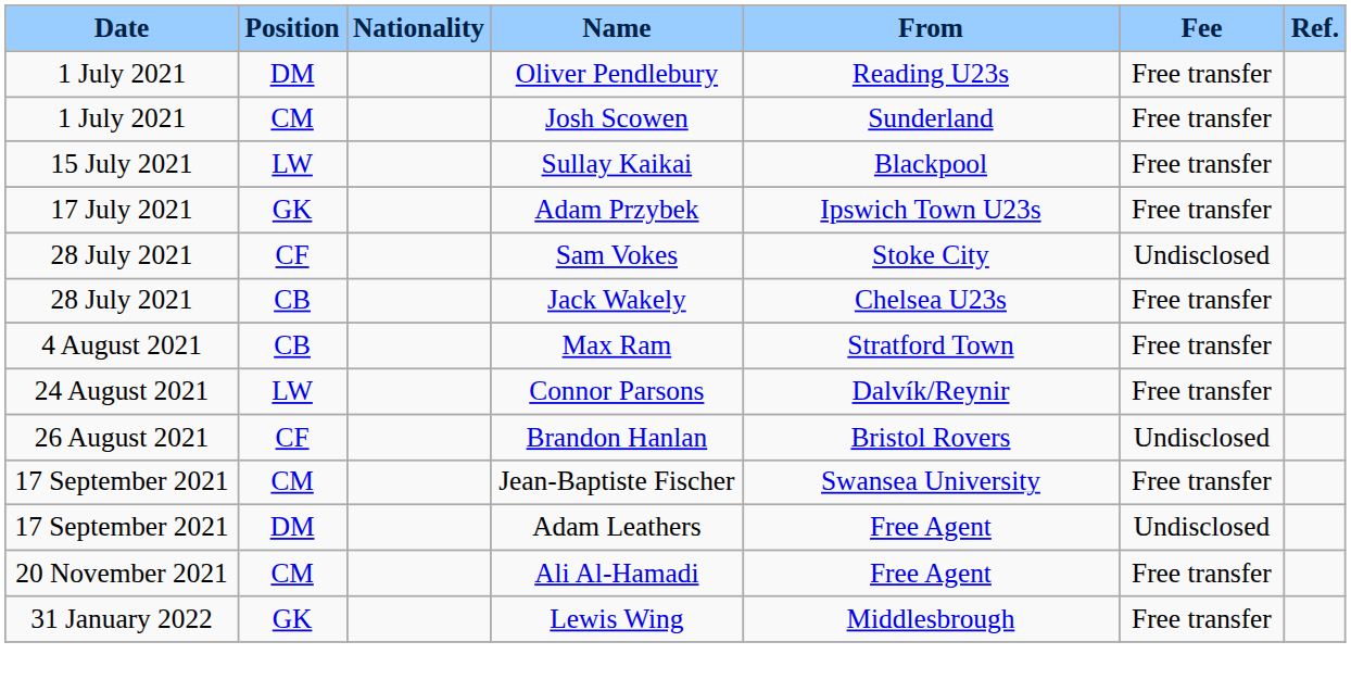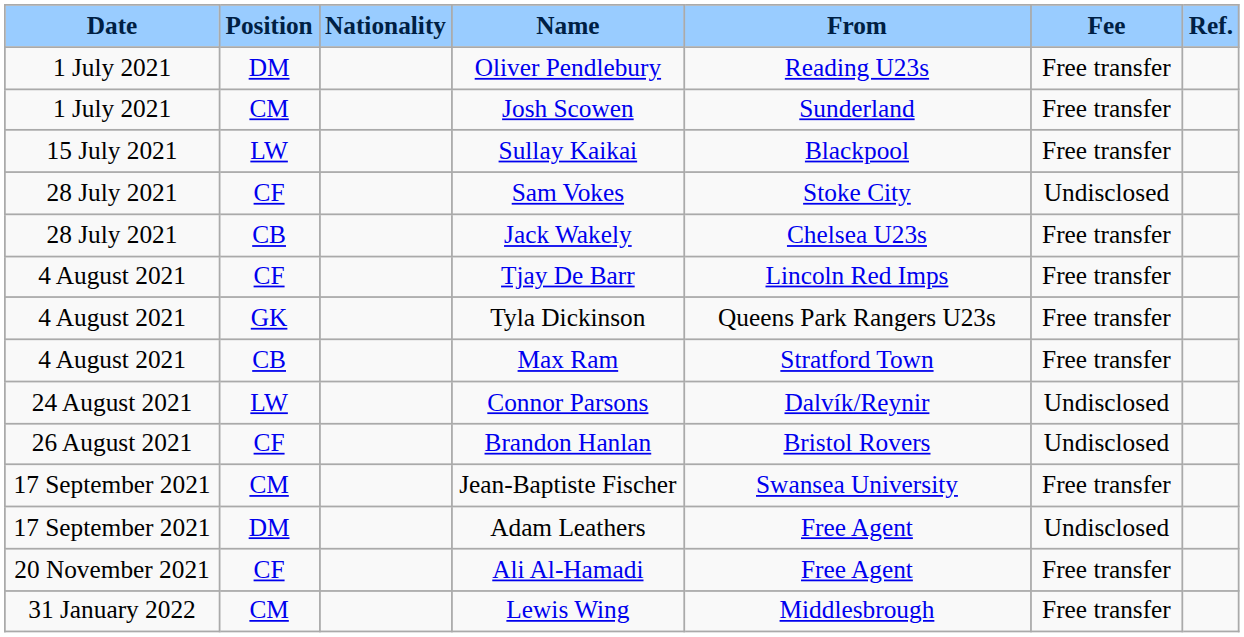 <table class="wikitable"  style="text-align:center; font-size:90%; ">
 <tr>
 <th style="background:#99ccff; color:#001f44; width:115px;">Date</th>
 <th style="background:#99ccff; color:#001f44; width:50px;">Position</th>
 <th style="background:#99ccff; color:#001f44; width:50px;">Nationality</th>
 <th style="background:#99ccff; color:#001f44; width:125px;">Name</th>
 <th style="background:#99ccff; color:#001f44; width:190px;">From</th>
 <th style="background:#99ccff; color:#001f44; width:80px;">Fee</th>
 <th style="background:#99ccff; color:#001f44; width:25px;">Ref.</th>
 </tr>
 <tr>
 <td>1 July 2021</td>
 <td><a href='#'>DM</a></td>
 <td></td>
 <td><a href='#'>Oliver Pendlebury</a></td>
 <td> <a href='#'>Reading U23s</a></td>
 <td>Free transfer</td>
 <td></td>
 </tr>
 <tr>
 <td>1 July 2021</td>
 <td><a href='#'>CM</a></td>
 <td></td>
 <td><a href='#'>Josh Scowen</a></td>
 <td> <a href='#'>Sunderland</a></td>
 <td>Free transfer</td>
 <td></td>
 </tr>
 <tr>
 <td>15 July 2021</td>
 <td><a href='#'>LW</a></td>
 <td></td>
 <td><a href='#'>Sullay Kaikai</a></td>
 <td> <a href='#'>Blackpool</a></td>
 <td>Free transfer</td>
 <td></td>
 </tr>
 <tr>
-<td>17 July 2021</td>
-<td><a href='#'>GK</a></td>
-<td></td>
-<td><a href='#'>Adam Przybek</a></td>
-<td> <a href='#'>Ipswich Town U23s</a></td>
-<td>Free transfer</td>
-<td></td>
-</tr>
-<tr>
 <td>28 July 2021</td>
 <td><a href='#'>CF</a></td>
 <td></td>
 <td><a href='#'>Sam Vokes</a></td>
 <td> <a href='#'>Stoke City</a></td>
 <td>Undisclosed</td>
 <td></td>
 </tr>
 <tr>
 <td>28 July 2021</td>
 <td><a href='#'>CB</a></td>
 <td></td>
 <td><a href='#'>Jack Wakely</a></td>
 <td> <a href='#'>Chelsea U23s</a></td>
 <td>Free transfer</td>
 <td></td>
 </tr>
 <tr>
 <td>4 August 2021</td>
+<td><a href='#'>CF</a></td>
+<td></td>
+<td><a href='#'>Tjay De Barr</a></td>
+<td> <a href='#'>Lincoln Red Imps</a></td>
+<td>Free transfer</td>
+<td></td>
+</tr>
+<tr>
+<td>4 August 2021</td>
+<td><a href='#'>GK</a></td>
+<td></td>
+<td>Tyla Dickinson</td>
+<td> Queens Park Rangers U23s</td>
+<td>Free transfer</td>
+<td></td>
+</tr>
+<tr>
+<td>4 August 2021</td>
 <td><a href='#'>CB</a></td>
 <td></td>
 <td><a href='#'>Max Ram</a></td>
 <td> <a href='#'>Stratford Town</a></td>
 <td>Free transfer</td>
 <td></td>
 </tr>
 <tr>
 <td>24 August 2021</td>
 <td><a href='#'>LW</a></td>
 <td></td>
 <td><a href='#'>Connor Parsons</a></td>
 <td> <a href='#'>Dalvík/Reynir</a></td>
-<td>Free transfer</td>
+<td>Undisclosed</td>
 <td></td>
 </tr>
 <tr>
 <td>26 August 2021</td>
 <td><a href='#'>CF</a></td>
 <td></td>
 <td><a href='#'>Brandon Hanlan</a></td>
 <td> <a href='#'>Bristol Rovers</a></td>
 <td>Undisclosed</td>
 <td></td>
 </tr>
 <tr>
 <td>17 September 2021</td>
 <td><a href='#'>CM</a></td>
 <td></td>
 <td>Jean-Baptiste Fischer</td>
 <td> <a href='#'>Swansea University</a></td>
 <td>Free transfer</td>
 <td></td>
 </tr>
 <tr>
 <td>17 September 2021</td>
 <td><a href='#'>DM</a></td>
 <td></td>
 <td>Adam Leathers</td>
 <td><a href='#'>Free Agent</a></td>
 <td>Undisclosed</td>
 <td></td>
 </tr>
 <tr>
 <td>20 November 2021</td>
-<td><a href='#'>CM</a></td>
+<td><a href='#'>CF</a></td>
 <td></td>
 <td><a href='#'>Ali Al-Hamadi</a></td>
 <td><a href='#'>Free Agent</a></td>
 <td>Free transfer</td>
 <td></td>
 </tr>
 <tr>
 <td>31 January 2022</td>
-<td><a href='#'>GK</a></td>
+<td><a href='#'>CM</a></td>
 <td></td>
 <td><a href='#'>Lewis Wing</a></td>
 <td> <a href='#'>Middlesbrough</a></td>
 <td>Free transfer</td>
 <td></td>
 </tr>
 </table>
